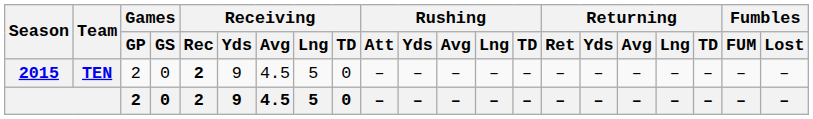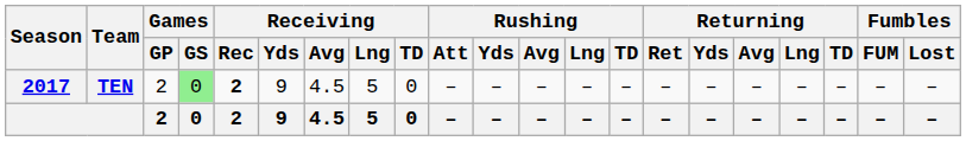 <table class=wikitable style="text-align:center;">
 <tr>
 <th rowspan="2">Season</th>
 <th rowspan="2">Team</th>
 <th colspan="2">Games</th>
 <th colspan="5">Receiving</th>
 <th colspan="5">Rushing</th>
 <th colspan="5">Returning</th>
 <th colspan="2">Fumbles</th>
 </tr>
 <tr>
 <th>GP</th>
 <th>GS</th>
 <th>Rec</th>
 <th>Yds</th>
 <th>Avg</th>
 <th>Lng</th>
 <th>TD</th>
 <th>Att</th>
 <th>Yds</th>
 <th>Avg</th>
 <th>Lng</th>
 <th>TD</th>
 <th>Ret</th>
 <th>Yds</th>
 <th>Avg</th>
 <th>Lng</th>
 <th>TD</th>
 <th>FUM</th>
 <th>Lost</th>
 </tr>
 <tr>
-<th><a href='#'>2015</a></th>
+<th><a href='#'>2017</a></th>
 <th><a href='#'>TEN</a></th>
 <td>2</td>
-<td>0</td>
+<td style="background: lightgreen;">0</td>
 <td><strong>2</strong></td>
 <td>9</td>
 <td>4.5</td>
 <td>5</td>
 <td>0</td>
 <td>–</td>
 <td>–</td>
 <td>–</td>
 <td>–</td>
 <td>–</td>
 <td>–</td>
 <td>–</td>
 <td>–</td>
 <td>–</td>
 <td>–</td>
 <td>–</td>
 <td>–</td>
 </tr>
 <tr>
 <th colspan="2"></th>
 <th>2</th>
 <th>0</th>
 <th>2</th>
 <th>9</th>
 <th>4.5</th>
 <th>5</th>
 <th>0</th>
 <th>–</th>
 <th>–</th>
 <th>–</th>
 <th>–</th>
 <th>–</th>
 <th>–</th>
 <th>–</th>
 <th>–</th>
 <th>–</th>
 <th>–</th>
 <th>–</th>
 <th>–</th>
 </tr>
 </table>
